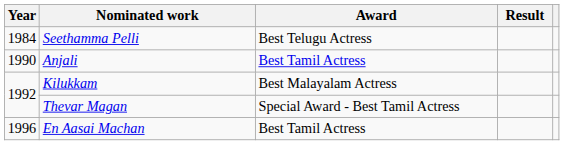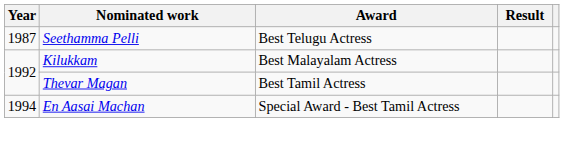 <table class="wikitable" width=100%>
 <tr>
 <th width=5%>Year</th>
 <th width=40%>Nominated work</th>
 <th width=45%>Award</th>
 <th width=10%>Result</th>
 <th width="3%"></th>
 </tr>
 <tr>
-<td>1984</td>
+<td>1987</td>
 <td><em><a href='#'>Seethamma Pelli</a></em></td>
 <td>Best Telugu Actress</td>
-<td></td>
-<td></td>
-</tr>
-<tr>
-<td>1990</td>
-<td><em><a href='#'>Anjali</a></em></td>
-<td><a href='#'>Best Tamil Actress</a></td>
 <td></td>
 <td></td>
 </tr>
 <tr>
 <td rowspan="2">1992</td>
 <td><em><a href='#'>Kilukkam</a></em></td>
 <td>Best Malayalam Actress</td>
 <td></td>
 <td></td>
 </tr>
 <tr>
 <td><em><a href='#'>Thevar Magan</a></em></td>
+<td>Best Tamil Actress</td>
+<td></td>
+<td></td>
+</tr>
+<tr>
+<td>1994</td>
+<td><em><a href='#'>En Aasai Machan</a></em></td>
 <td>Special Award - Best Tamil Actress</td>
 <td></td>
 <td></td>
 </tr>
-<tr>
-<td>1996</td>
-<td><em><a href='#'>En Aasai Machan</a></em></td>
-<td>Best Tamil Actress</td>
-<td></td>
-<td></td>
-</tr>
 </table>
